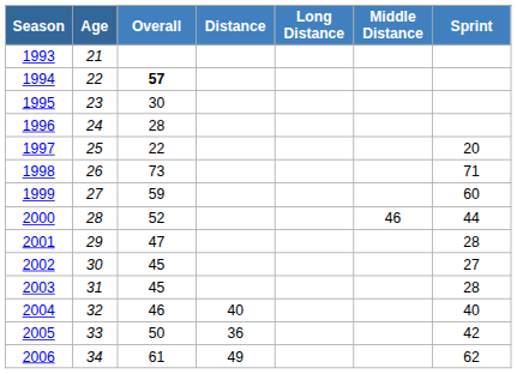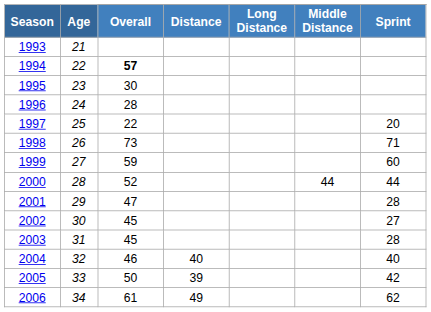 <table class="wikitable" style="font-size:95%; text-align:center; border:grey solid 1px; border-collapse:collapse; background:#ffffff;">
 <tr>
 <th style="background-color:#369; color:white; width:60px;" rowspan="2"> Season </th>
 <th style="background-color:#369; color:white; width:40px;" rowspan="2"> Age </th>
 </tr>
 <tr>
 <th style="background-color:#4180be; color:white; width:75px;">Overall</th>
 <th style="background-color:#4180be; color:white; width:75px;">Distance</th>
 <th style="background-color:#4180be; color:white; width:75px;">Long Distance</th>
 <th style="background-color:#4180be; color:white; width:75px;">Middle Distance</th>
 <th style="background-color:#4180be; color:white; width:75px;">Sprint</th>
 </tr>
 <tr>
 <td><a href='#'>1993</a></td>
 <td><em>21</em></td>
 <td></td>
 <td></td>
 <td></td>
 <td></td>
 <td></td>
 </tr>
 <tr>
 <td><a href='#'>1994</a></td>
 <td><em>22</em></td>
 <td><strong>57</strong></td>
 <td></td>
 <td></td>
 <td></td>
 <td></td>
 </tr>
 <tr>
 <td><a href='#'>1995</a></td>
 <td><em>23</em></td>
 <td>30</td>
 <td></td>
 <td></td>
 <td></td>
 <td></td>
 </tr>
 <tr>
 <td><a href='#'>1996</a></td>
 <td><em>24</em></td>
 <td>28</td>
 <td></td>
 <td></td>
 <td></td>
 <td></td>
 </tr>
 <tr>
 <td><a href='#'>1997</a></td>
 <td><em>25</em></td>
 <td>22</td>
 <td></td>
 <td></td>
 <td></td>
 <td>20</td>
 </tr>
 <tr>
 <td><a href='#'>1998</a></td>
 <td><em>26</em></td>
 <td>73</td>
 <td></td>
 <td></td>
 <td></td>
 <td>71</td>
 </tr>
 <tr>
 <td><a href='#'>1999</a></td>
 <td><em>27</em></td>
 <td>59</td>
 <td></td>
 <td></td>
 <td></td>
 <td>60</td>
 </tr>
 <tr>
 <td><a href='#'>2000</a></td>
 <td><em>28</em></td>
 <td>52</td>
 <td></td>
 <td></td>
-<td>46</td>
+<td>44</td>
 <td>44</td>
 </tr>
 <tr>
 <td><a href='#'>2001</a></td>
 <td><em>29</em></td>
 <td>47</td>
 <td></td>
 <td></td>
 <td></td>
 <td>28</td>
 </tr>
 <tr>
 <td><a href='#'>2002</a></td>
 <td><em>30</em></td>
 <td>45</td>
 <td></td>
 <td></td>
 <td></td>
 <td>27</td>
 </tr>
 <tr>
 <td><a href='#'>2003</a></td>
 <td><em>31</em></td>
 <td>45</td>
 <td></td>
 <td></td>
 <td></td>
 <td>28</td>
 </tr>
 <tr>
 <td><a href='#'>2004</a></td>
 <td><em>32</em></td>
 <td>46</td>
 <td>40</td>
 <td></td>
 <td></td>
 <td>40</td>
 </tr>
 <tr>
 <td><a href='#'>2005</a></td>
 <td><em>33</em></td>
 <td>50</td>
-<td>36</td>
+<td>39</td>
 <td></td>
 <td></td>
 <td>42</td>
 </tr>
 <tr>
 <td><a href='#'>2006</a></td>
 <td><em>34</em></td>
 <td>61</td>
 <td>49</td>
 <td></td>
 <td></td>
 <td>62</td>
 </tr>
 </table>
